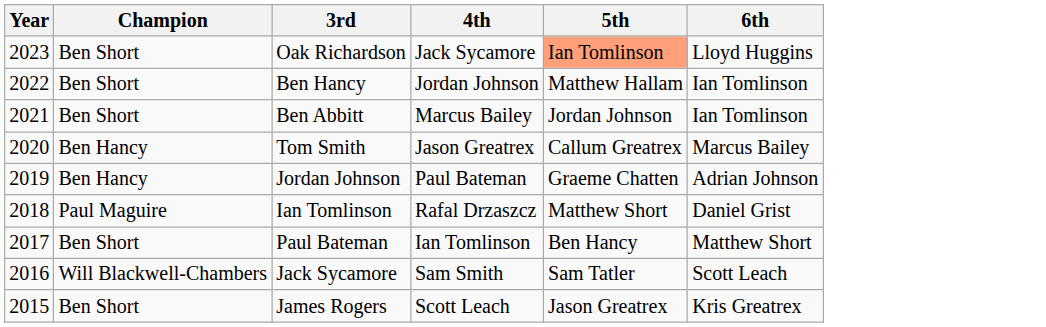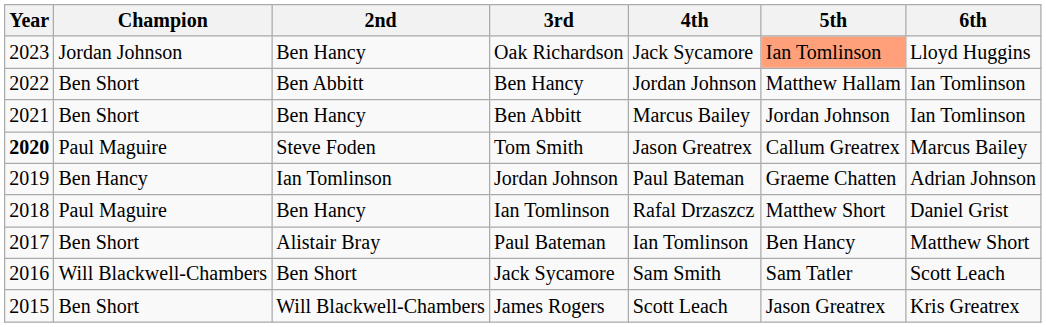 <table class="wikitable">
 <tr>
 <th>Year</th>
 <th>Champion</th>
+<th>2nd</th>
 <th>3rd</th>
 <th>4th</th>
 <th>5th</th>
 <th>6th</th>
 </tr>
 <tr>
 <td>2023</td>
-<td>Ben Short</td>
+<td>Jordan Johnson</td>
+<td>Ben Hancy</td>
 <td>Oak Richardson</td>
 <td>Jack Sycamore</td>
 <td style="background: lightsalmon;">Ian Tomlinson</td>
 <td>Lloyd Huggins</td>
 </tr>
 <tr>
 <td>2022</td>
 <td>Ben Short</td>
+<td>Ben Abbitt</td>
 <td>Ben Hancy</td>
 <td>Jordan Johnson</td>
 <td>Matthew Hallam</td>
 <td>Ian Tomlinson</td>
 </tr>
 <tr>
 <td>2021</td>
 <td>Ben Short</td>
+<td>Ben Hancy</td>
 <td>Ben Abbitt</td>
 <td>Marcus Bailey</td>
 <td>Jordan Johnson</td>
 <td>Ian Tomlinson</td>
 </tr>
 <tr>
-<td>2020</td>
-<td>Ben Hancy</td>
+<td><strong>2020</strong></td>
+<td>Paul Maguire</td>
+<td>Steve Foden</td>
 <td>Tom Smith</td>
 <td>Jason Greatrex</td>
 <td>Callum Greatrex</td>
 <td>Marcus Bailey</td>
 </tr>
 <tr>
 <td>2019</td>
 <td>Ben Hancy</td>
+<td>Ian Tomlinson</td>
 <td>Jordan Johnson</td>
 <td>Paul Bateman</td>
 <td>Graeme Chatten</td>
 <td>Adrian Johnson</td>
 </tr>
 <tr>
 <td>2018</td>
 <td>Paul Maguire</td>
+<td>Ben Hancy</td>
 <td>Ian Tomlinson</td>
 <td>Rafal Drzaszcz</td>
 <td>Matthew Short</td>
 <td>Daniel Grist</td>
 </tr>
 <tr>
 <td>2017</td>
 <td>Ben Short</td>
+<td>Alistair Bray</td>
 <td>Paul Bateman</td>
 <td>Ian Tomlinson</td>
 <td>Ben Hancy</td>
 <td>Matthew Short</td>
 </tr>
 <tr>
 <td>2016</td>
 <td>Will Blackwell-Chambers</td>
+<td>Ben Short</td>
 <td>Jack Sycamore</td>
 <td>Sam Smith</td>
 <td>Sam Tatler</td>
 <td>Scott Leach</td>
 </tr>
 <tr>
 <td>2015</td>
 <td>Ben Short</td>
+<td>Will Blackwell-Chambers</td>
 <td>James Rogers</td>
 <td>Scott Leach</td>
 <td>Jason Greatrex</td>
 <td>Kris Greatrex</td>
 </tr>
 </table>
